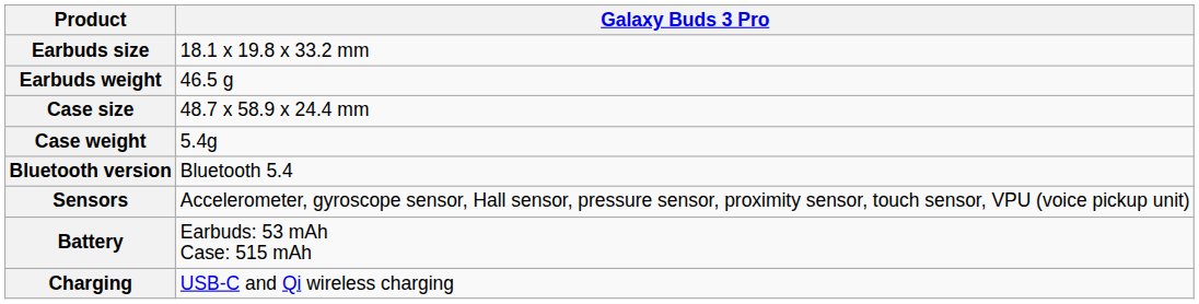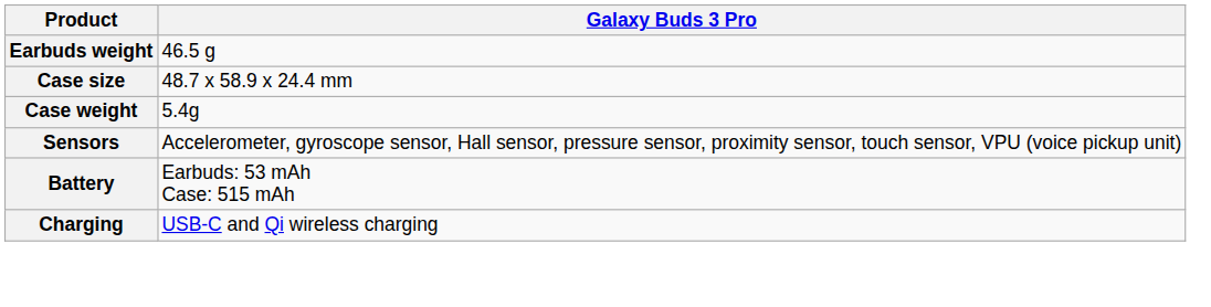 <table class="wikitable">
 <tr>
 <th>Product</th>
 <th><a href='#'>Galaxy Buds 3 Pro</a></th>
-</tr>
-<tr>
-<th>Earbuds size</th>
-<td>18.1 x 19.8 x 33.2 mm</td>
 </tr>
 <tr>
 <th>Earbuds weight</th>
 <td>46.5 g</td>
 </tr>
 <tr>
 <th>Case size</th>
 <td>48.7 x 58.9 x 24.4 mm</td>
 </tr>
 <tr>
 <th>Case weight</th>
 <td>5.4g</td>
 </tr>
 <tr>
-<th>Bluetooth version</th>
-<td>Bluetooth 5.4</td>
-</tr>
-<tr>
 <th>Sensors</th>
 <td>Accelerometer, gyroscope sensor, Hall sensor, pressure sensor, proximity sensor, touch sensor, VPU (voice pickup unit)</td>
 </tr>
 <tr>
 <th>Battery</th>
 <td>Earbuds: 53 mAh<br>Case: 515 mAh</td>
 </tr>
 <tr>
 <th>Charging</th>
 <td><a href='#'>USB-C</a> and <a href='#'>Qi</a> wireless charging</td>
 </tr>
 </table>
